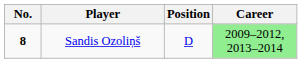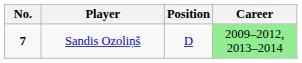 <table class="wikitable" style="text-align:center">
 <tr>
 <th width=40px>No.</th>
 <th width=150px>Player</th>
 <th width=40px>Position</th>
 <th width=100px>Career</th>
 </tr>
 <tr>
-<td><strong>8</strong></td>
+<td><strong>7</strong></td>
 <td><a href='#'>Sandis Ozoliņš</a></td>
 <td><a href='#'>D</a></td>
 <td style="background: lightgreen;">2009–2012, 2013–2014</td>
 </tr>
 </table>
